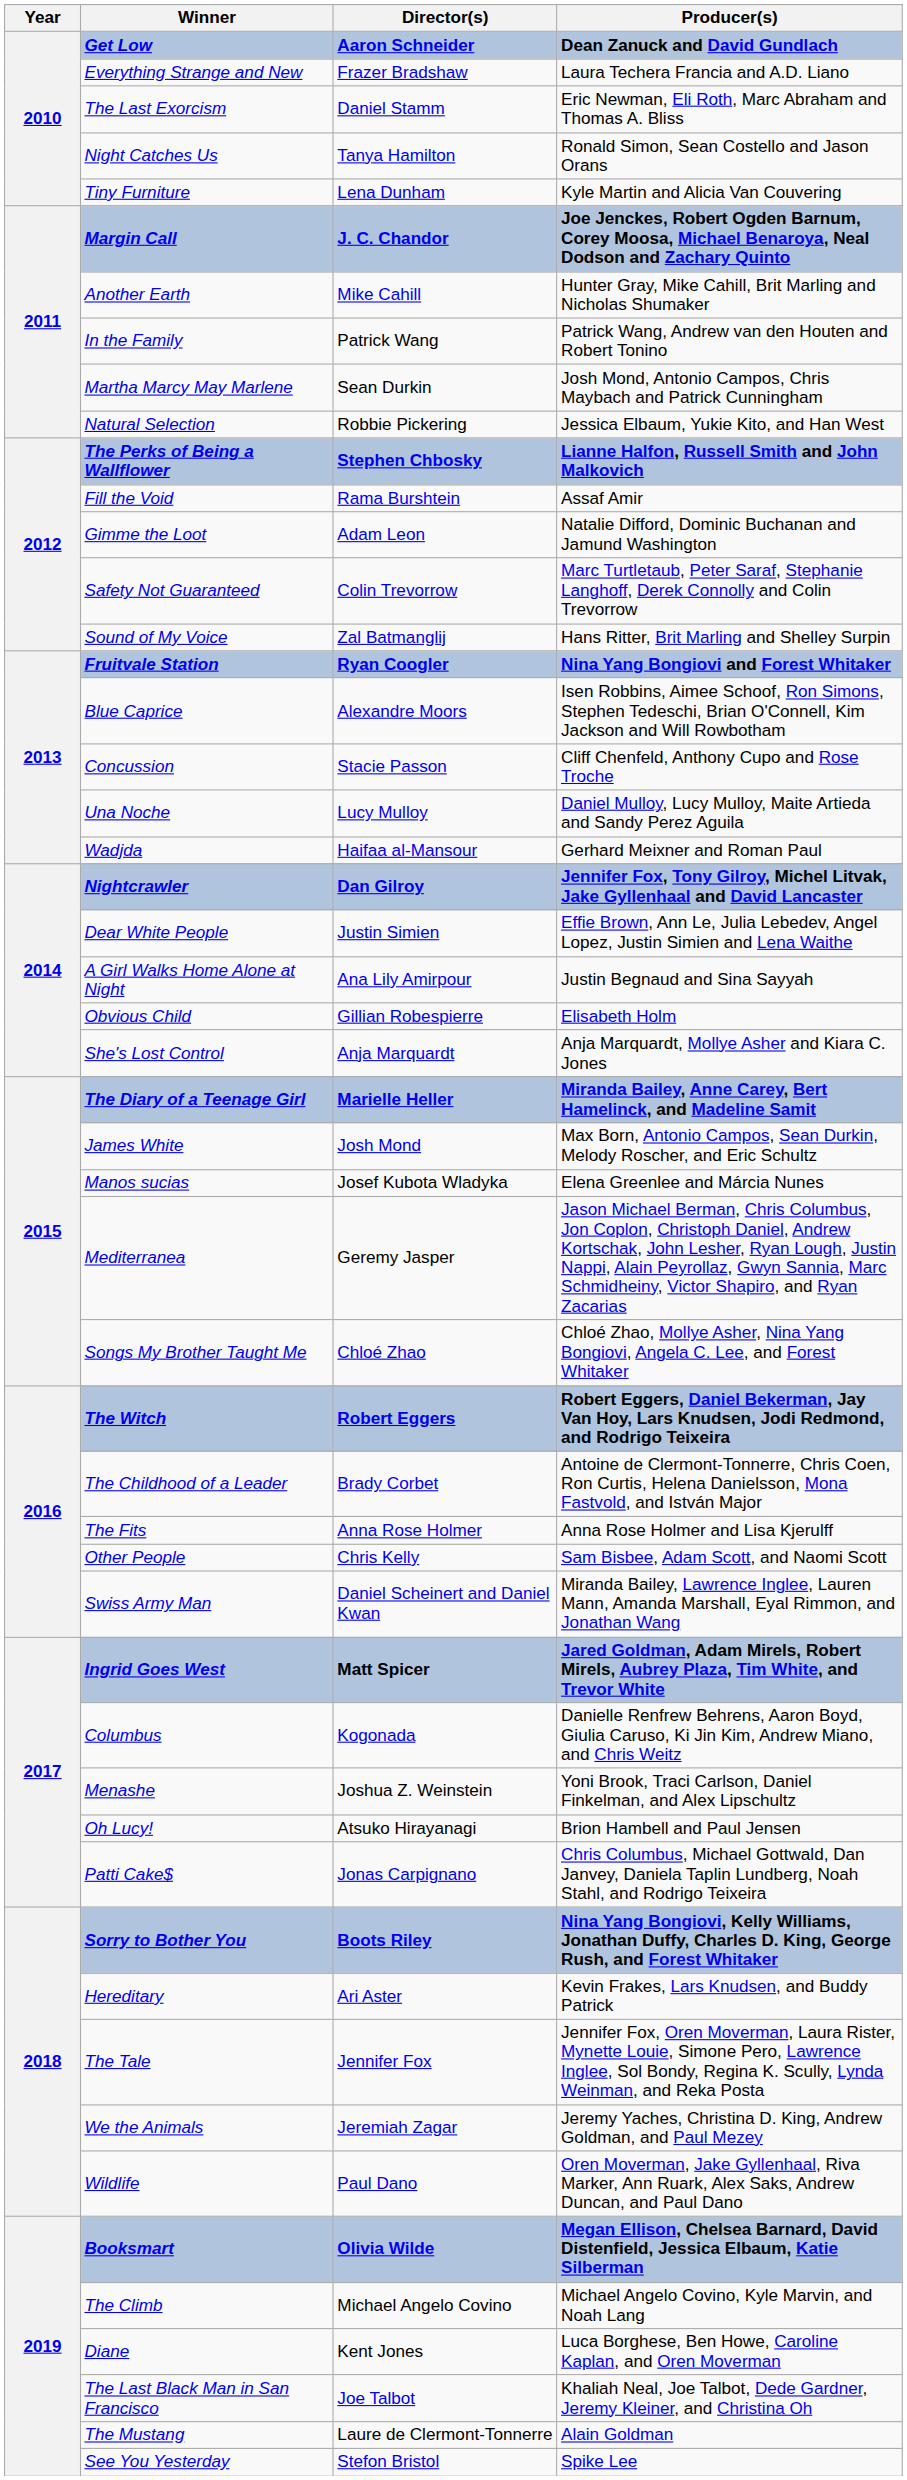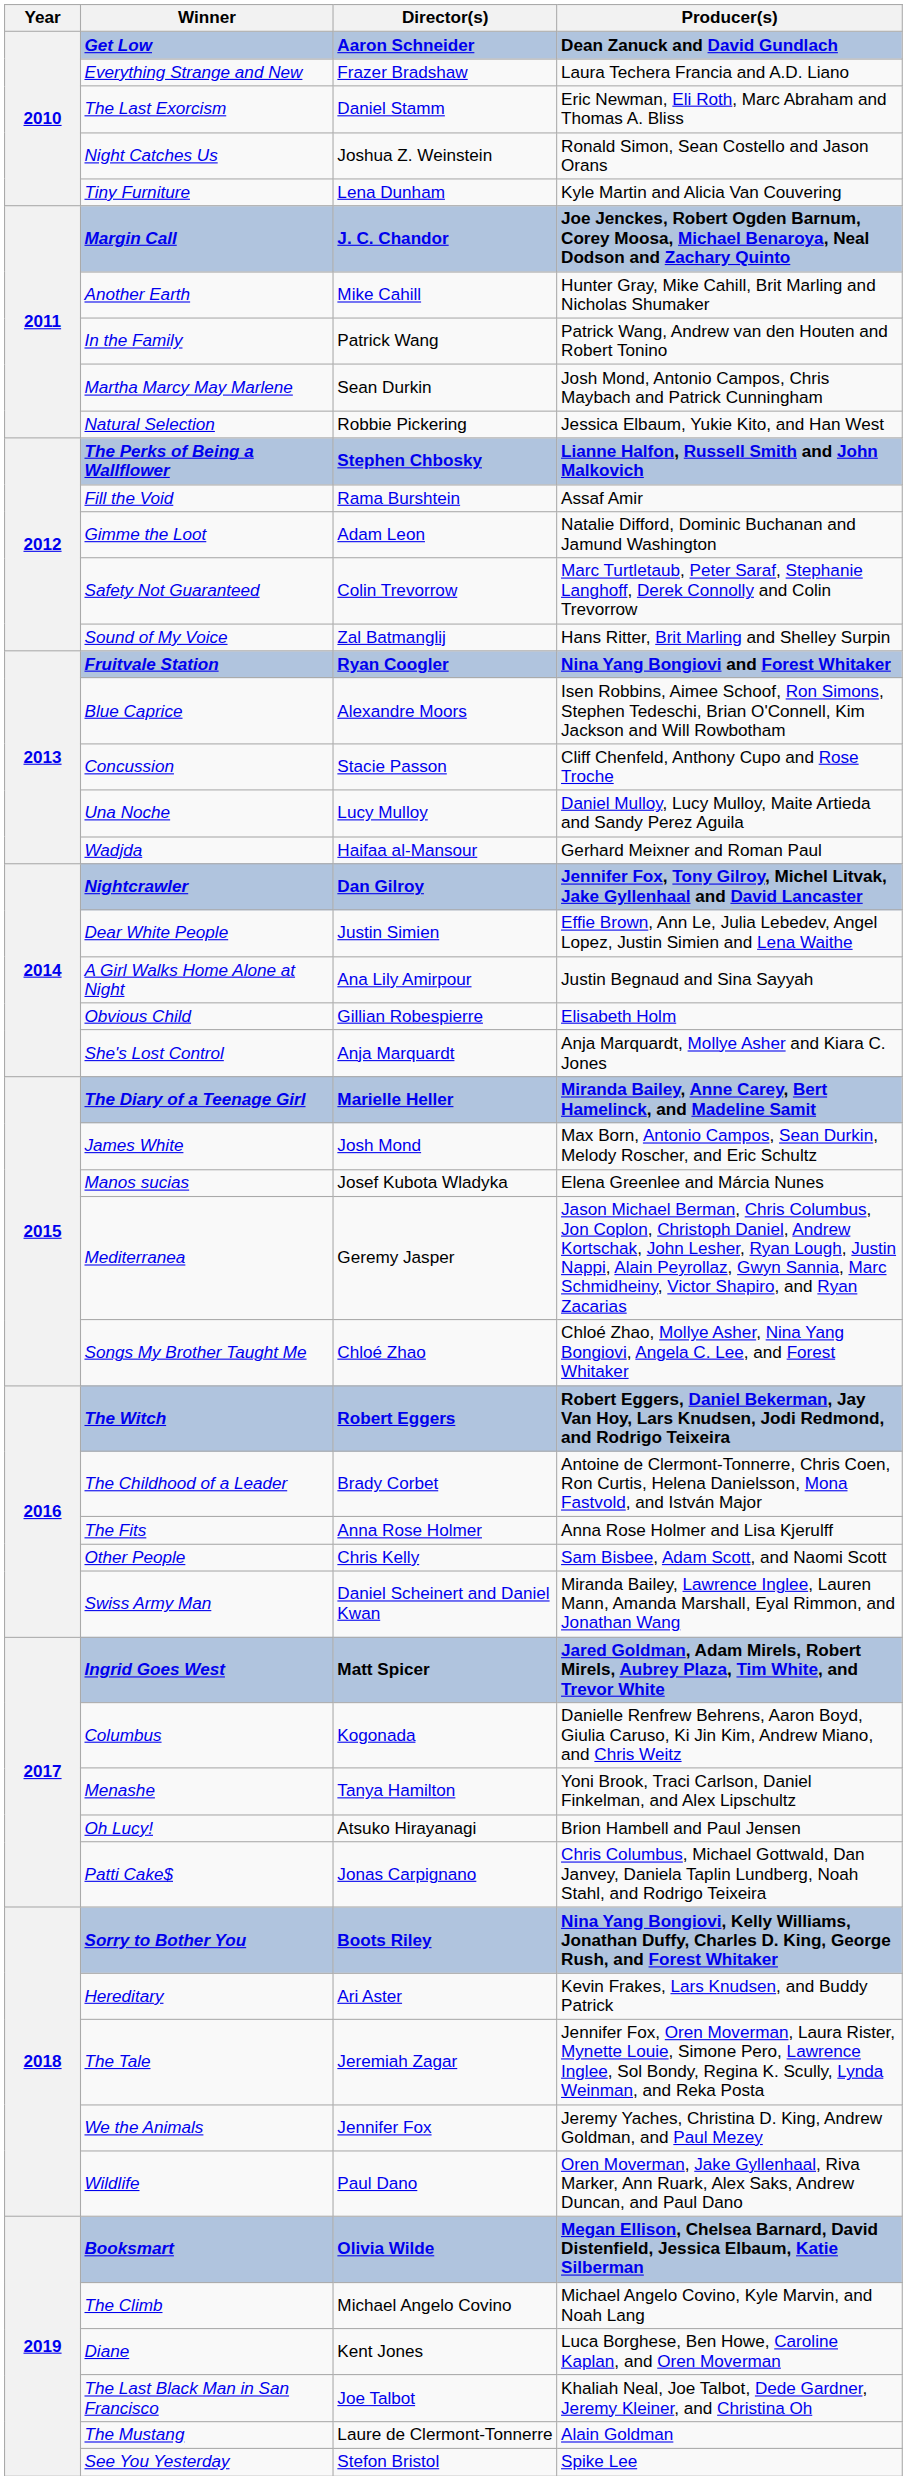 <table class="wikitable" width="95%" cellpadding="5">
 <tr>
 <th width="100">Year</th>
 <th width="400">Winner</th>
 <th width="350">Director(s)</th>
 <th width="600">Producer(s)</th>
 </tr>
 <tr>
 <th rowspan="5" style="text-align:center;"><a href='#'>2010</a></th>
 <td style="background:#B0C4DE"><strong><em><a href='#'>Get Low</a></em></strong></td>
 <td style="background:#B0C4DE"><strong><a href='#'>Aaron Schneider</a></strong></td>
 <td style="background:#B0C4DE"><strong>Dean Zanuck and <a href='#'>David Gundlach</a></strong></td>
 </tr>
 <tr>
 <td><em><a href='#'>Everything Strange and New</a></em></td>
 <td><a href='#'>Frazer Bradshaw</a></td>
 <td>Laura Techera Francia and A.D. Liano</td>
 </tr>
 <tr>
 <td><em><a href='#'>The Last Exorcism</a></em></td>
 <td><a href='#'>Daniel Stamm</a></td>
 <td>Eric Newman, <a href='#'>Eli Roth</a>, Marc Abraham and Thomas A. Bliss</td>
 </tr>
 <tr>
 <td><em><a href='#'>Night Catches Us</a></em></td>
-<td><a href='#'>Tanya Hamilton</a></td>
+<td>Joshua Z. Weinstein</td>
 <td>Ronald Simon, Sean Costello and Jason Orans</td>
 </tr>
 <tr>
 <td><em><a href='#'>Tiny Furniture</a></em></td>
 <td><a href='#'>Lena Dunham</a></td>
 <td>Kyle Martin and Alicia Van Couvering</td>
 </tr>
 <tr>
 <th rowspan="5" style="text-align:center;"><a href='#'>2011</a></th>
 <td style="background:#B0C4DE"><strong><em><a href='#'>Margin Call</a></em></strong></td>
 <td style="background:#B0C4DE"><strong><a href='#'>J. C. Chandor</a></strong></td>
 <td style="background:#B0C4DE"><strong>Joe Jenckes, Robert Ogden Barnum, Corey Moosa, <a href='#'>Michael Benaroya</a>, Neal Dodson and <a href='#'>Zachary Quinto</a></strong></td>
 </tr>
 <tr>
 <td><em><a href='#'>Another Earth</a></em></td>
 <td><a href='#'>Mike Cahill</a></td>
 <td>Hunter Gray, Mike Cahill, Brit Marling and Nicholas Shumaker</td>
 </tr>
 <tr>
 <td><em><a href='#'>In the Family</a></em></td>
 <td>Patrick Wang</td>
 <td>Patrick Wang, Andrew van den Houten and Robert Tonino</td>
 </tr>
 <tr>
 <td><em><a href='#'>Martha Marcy May Marlene</a></em></td>
 <td>Sean Durkin</td>
 <td>Josh Mond, Antonio Campos, Chris Maybach and Patrick Cunningham</td>
 </tr>
 <tr>
 <td><em><a href='#'>Natural Selection</a></em></td>
 <td>Robbie Pickering</td>
 <td>Jessica Elbaum, Yukie Kito, and Han West</td>
 </tr>
 <tr>
 <th rowspan="5" style="text-align:center;"><a href='#'>2012</a></th>
 <td style="background:#B0C4DE"><strong><em><a href='#'>The Perks of Being a Wallflower</a></em></strong></td>
 <td style="background:#B0C4DE"><strong><a href='#'>Stephen Chbosky</a></strong></td>
 <td style="background:#B0C4DE"><strong><a href='#'>Lianne Halfon</a>, <a href='#'>Russell Smith</a> and <a href='#'>John Malkovich</a></strong></td>
 </tr>
 <tr>
 <td><em><a href='#'>Fill the Void</a></em></td>
 <td><a href='#'>Rama Burshtein</a></td>
 <td>Assaf Amir</td>
 </tr>
 <tr>
 <td><em><a href='#'>Gimme the Loot</a></em></td>
 <td><a href='#'>Adam Leon</a></td>
 <td>Natalie Difford, Dominic Buchanan and Jamund Washington</td>
 </tr>
 <tr>
 <td><em><a href='#'>Safety Not Guaranteed</a></em></td>
 <td><a href='#'>Colin Trevorrow</a></td>
 <td><a href='#'>Marc Turtletaub</a>, <a href='#'>Peter Saraf</a>, <a href='#'>Stephanie Langhoff</a>, <a href='#'>Derek Connolly</a> and Colin Trevorrow</td>
 </tr>
 <tr>
 <td><em><a href='#'>Sound of My Voice</a></em></td>
 <td><a href='#'>Zal Batmanglij</a></td>
 <td>Hans Ritter, <a href='#'>Brit Marling</a> and Shelley Surpin</td>
 </tr>
 <tr>
 <th rowspan="5" style="text-align:center;"><a href='#'>2013</a></th>
 <td style="background:#B0C4DE"><strong><em><a href='#'>Fruitvale Station</a></em></strong></td>
 <td style="background:#B0C4DE"><strong><a href='#'>Ryan Coogler</a></strong></td>
 <td style="background:#B0C4DE"><strong><a href='#'>Nina Yang Bongiovi</a> and <a href='#'>Forest Whitaker</a></strong></td>
 </tr>
 <tr>
 <td><em><a href='#'>Blue Caprice</a></em></td>
 <td><a href='#'>Alexandre Moors</a></td>
 <td>Isen Robbins, Aimee Schoof, <a href='#'>Ron Simons</a>, Stephen Tedeschi, Brian O'Connell, Kim Jackson and Will Rowbotham</td>
 </tr>
 <tr>
 <td><em><a href='#'>Concussion</a></em></td>
 <td><a href='#'>Stacie Passon</a></td>
 <td>Cliff Chenfeld, Anthony Cupo and <a href='#'>Rose Troche</a></td>
 </tr>
 <tr>
 <td><em><a href='#'>Una Noche</a></em></td>
 <td><a href='#'>Lucy Mulloy</a></td>
 <td><a href='#'>Daniel Mulloy</a>, Lucy Mulloy, Maite Artieda and Sandy Perez Aguila</td>
 </tr>
 <tr>
 <td><em><a href='#'>Wadjda</a></em></td>
 <td><a href='#'>Haifaa al-Mansour</a></td>
 <td>Gerhard Meixner and Roman Paul</td>
 </tr>
 <tr>
 <th rowspan="5" style="text-align:center;"><a href='#'>2014</a></th>
 <td style="background:#B0C4DE"><strong><em><a href='#'>Nightcrawler</a></em></strong></td>
 <td style="background:#B0C4DE"><strong><a href='#'>Dan Gilroy</a></strong></td>
 <td style="background:#B0C4DE"><strong><a href='#'>Jennifer Fox</a>, <a href='#'>Tony Gilroy</a>, Michel Litvak, <a href='#'>Jake Gyllenhaal</a> and <a href='#'>David Lancaster</a></strong></td>
 </tr>
 <tr>
 <td><em><a href='#'>Dear White People</a></em></td>
 <td><a href='#'>Justin Simien</a></td>
 <td><a href='#'>Effie Brown</a>, Ann Le, Julia Lebedev, Angel Lopez, Justin Simien and <a href='#'>Lena Waithe</a></td>
 </tr>
 <tr>
 <td><em><a href='#'>A Girl Walks Home Alone at Night</a></em></td>
 <td><a href='#'>Ana Lily Amirpour</a></td>
 <td>Justin Begnaud and Sina Sayyah</td>
 </tr>
 <tr>
 <td><em><a href='#'>Obvious Child</a></em></td>
 <td><a href='#'>Gillian Robespierre</a></td>
 <td><a href='#'>Elisabeth Holm</a></td>
 </tr>
 <tr>
 <td><em><a href='#'>She's Lost Control</a></em></td>
 <td><a href='#'>Anja Marquardt</a></td>
 <td>Anja Marquardt, <a href='#'>Mollye Asher</a> and Kiara C. Jones</td>
 </tr>
 <tr>
 <th rowspan="5" style="text-align:center;"><a href='#'>2015</a></th>
 <td style="background:#B0C4DE;"><strong><em><a href='#'>The Diary of a Teenage Girl</a></em></strong></td>
 <td style="background:#B0C4DE;"><strong><a href='#'>Marielle Heller</a></strong></td>
 <td style="background:#B0C4DE;"><strong><a href='#'>Miranda Bailey</a>, <a href='#'>Anne Carey</a>, <a href='#'>Bert Hamelinck</a>, and <a href='#'>Madeline Samit</a></strong></td>
 </tr>
 <tr>
 <td><em><a href='#'>James White</a></em></td>
 <td><a href='#'>Josh Mond</a></td>
 <td>Max Born, <a href='#'>Antonio Campos</a>, <a href='#'>Sean Durkin</a>, Melody Roscher, and Eric Schultz</td>
 </tr>
 <tr>
 <td><em><a href='#'>Manos sucias</a></em></td>
 <td>Josef Kubota Wladyka</td>
 <td>Elena Greenlee and Márcia Nunes</td>
 </tr>
 <tr>
 <td><em><a href='#'>Mediterranea</a></em></td>
 <td>Geremy Jasper</td>
 <td><a href='#'>Jason Michael Berman</a>, <a href='#'>Chris Columbus</a>, <a href='#'>Jon Coplon</a>, <a href='#'>Christoph Daniel</a>, <a href='#'>Andrew Kortschak</a>, <a href='#'>John Lesher</a>, <a href='#'>Ryan Lough</a>, <a href='#'>Justin Nappi</a>, <a href='#'>Alain Peyrollaz</a>, <a href='#'>Gwyn Sannia</a>, <a href='#'>Marc Schmidheiny</a>, <a href='#'>Victor Shapiro</a>, and <a href='#'>Ryan Zacarias</a></td>
 </tr>
 <tr>
 <td><em><a href='#'>Songs My Brother Taught Me</a></em></td>
 <td><a href='#'>Chloé Zhao</a></td>
 <td>Chloé Zhao, <a href='#'>Mollye Asher</a>, <a href='#'>Nina Yang Bongiovi</a>, <a href='#'>Angela C. Lee</a>, and <a href='#'>Forest Whitaker</a></td>
 </tr>
 <tr>
 <th rowspan="5" style="text-align:center;"><a href='#'>2016</a><br></th>
 <td style="background:#B0C4DE;"><strong><em><a href='#'>The Witch</a></em></strong></td>
 <td style="background:#B0C4DE;"><strong><a href='#'>Robert Eggers</a></strong></td>
 <td style="background:#B0C4DE;"><strong>Robert Eggers, <a href='#'>Daniel Bekerman</a>, Jay Van Hoy, Lars Knudsen, Jodi Redmond, and Rodrigo Teixeira</strong></td>
 </tr>
 <tr>
 <td><em><a href='#'>The Childhood of a Leader</a></em></td>
 <td><a href='#'>Brady Corbet</a></td>
 <td>Antoine de Clermont-Tonnerre, Chris Coen, Ron Curtis, Helena Danielsson, <a href='#'>Mona Fastvold</a>, and István Major</td>
 </tr>
 <tr>
 <td><em><a href='#'>The Fits</a></em></td>
 <td><a href='#'>Anna Rose Holmer</a></td>
 <td>Anna Rose Holmer and Lisa Kjerulff</td>
 </tr>
 <tr>
 <td><em><a href='#'>Other People</a></em></td>
 <td><a href='#'>Chris Kelly</a></td>
 <td><a href='#'>Sam Bisbee</a>, <a href='#'>Adam Scott</a>, and Naomi Scott</td>
 </tr>
 <tr>
 <td><em><a href='#'>Swiss Army Man</a></em></td>
 <td><a href='#'>Daniel Scheinert and Daniel Kwan</a></td>
 <td>Miranda Bailey, <a href='#'>Lawrence Inglee</a>, Lauren Mann, Amanda Marshall, Eyal Rimmon, and <a href='#'>Jonathan Wang</a></td>
 </tr>
 <tr>
 <th rowspan="5" style="text-align:center;"><a href='#'>2017</a><br></th>
 <td style="background:#B0C4DE;"><strong><em><a href='#'>Ingrid Goes West</a></em></strong></td>
 <td style="background:#B0C4DE;"><strong>Matt Spicer</strong></td>
 <td style="background:#B0C4DE;"><strong><a href='#'>Jared Goldman</a>, Adam Mirels, Robert Mirels, <a href='#'>Aubrey Plaza</a>, <a href='#'>Tim White</a>, and <a href='#'>Trevor White</a></strong></td>
 </tr>
 <tr>
 <td><em><a href='#'>Columbus</a></em></td>
 <td><a href='#'>Kogonada</a></td>
 <td>Danielle Renfrew Behrens, Aaron Boyd, Giulia Caruso, Ki Jin Kim, Andrew Miano, and <a href='#'>Chris Weitz</a></td>
 </tr>
 <tr>
 <td><em><a href='#'>Menashe</a></em></td>
-<td>Joshua Z. Weinstein</td>
+<td><a href='#'>Tanya Hamilton</a></td>
 <td>Yoni Brook, Traci Carlson, Daniel Finkelman, and Alex Lipschultz</td>
 </tr>
 <tr>
 <td><em><a href='#'>Oh Lucy!</a></em></td>
 <td>Atsuko Hirayanagi</td>
 <td>Brion Hambell and Paul Jensen</td>
 </tr>
 <tr>
 <td><em><a href='#'>Patti Cake$</a></em></td>
 <td><a href='#'>Jonas Carpignano</a></td>
 <td><a href='#'>Chris Columbus</a>, Michael Gottwald, Dan Janvey, Daniela Taplin Lundberg, Noah Stahl, and Rodrigo Teixeira</td>
 </tr>
 <tr>
 <th rowspan="5" style="text-align:center;"><a href='#'>2018</a></th>
 <td style="background:#B0C4DE"><strong><em><a href='#'>Sorry to Bother You</a></em></strong></td>
 <td style="background:#B0C4DE"><strong><a href='#'>Boots Riley</a></strong></td>
 <td style="background:#B0C4DE"><strong><a href='#'>Nina Yang Bongiovi</a>, Kelly Williams, Jonathan Duffy, Charles D. King, George Rush, and <a href='#'>Forest Whitaker</a></strong></td>
 </tr>
 <tr>
 <td><em><a href='#'>Hereditary</a></em></td>
 <td><a href='#'>Ari Aster</a></td>
 <td>Kevin Frakes, <a href='#'>Lars Knudsen</a>, and Buddy Patrick</td>
 </tr>
 <tr>
 <td><em><a href='#'>The Tale</a></em></td>
-<td><a href='#'>Jennifer Fox</a></td>
+<td><a href='#'>Jeremiah Zagar</a></td>
 <td>Jennifer Fox, <a href='#'>Oren Moverman</a>, Laura Rister, <a href='#'>Mynette Louie</a>, Simone Pero, <a href='#'>Lawrence Inglee</a>, Sol Bondy, Regina K. Scully, <a href='#'>Lynda Weinman</a>, and Reka Posta</td>
 </tr>
 <tr>
 <td><em><a href='#'>We the Animals</a></em></td>
-<td><a href='#'>Jeremiah Zagar</a></td>
+<td><a href='#'>Jennifer Fox</a></td>
 <td>Jeremy Yaches, Christina D. King, Andrew Goldman, and <a href='#'>Paul Mezey</a></td>
 </tr>
 <tr>
 <td><em><a href='#'>Wildlife</a></em></td>
 <td><a href='#'>Paul Dano</a></td>
 <td><a href='#'>Oren Moverman</a>, <a href='#'>Jake Gyllenhaal</a>, Riva Marker, Ann Ruark, Alex Saks, Andrew Duncan, and Paul Dano</td>
 </tr>
 <tr>
 <th rowspan="6" style="text-align:center;"><a href='#'>2019</a><br></th>
 <td style="background:#B0C4DE"><strong><em><a href='#'>Booksmart</a></em></strong></td>
 <td style="background:#B0C4DE"><strong><a href='#'>Olivia Wilde</a></strong></td>
 <td style="background:#B0C4DE"><strong><a href='#'>Megan Ellison</a>, Chelsea Barnard, David Distenfield, Jessica Elbaum, <a href='#'>Katie Silberman</a></strong></td>
 </tr>
 <tr>
 <td><em><a href='#'>The Climb</a></em></td>
 <td>Michael Angelo Covino</td>
 <td>Michael Angelo Covino, Kyle Marvin, and Noah Lang</td>
 </tr>
 <tr>
 <td><em><a href='#'>Diane</a></em></td>
 <td>Kent Jones</td>
 <td>Luca Borghese, Ben Howe, <a href='#'>Caroline Kaplan</a>, and <a href='#'>Oren Moverman</a></td>
 </tr>
 <tr>
 <td><em><a href='#'>The Last Black Man in San Francisco</a></em></td>
 <td><a href='#'>Joe Talbot</a></td>
 <td>Khaliah Neal, Joe Talbot, <a href='#'>Dede Gardner</a>, <a href='#'>Jeremy Kleiner</a>, and <a href='#'>Christina Oh</a></td>
 </tr>
 <tr>
 <td><em><a href='#'>The Mustang</a></em></td>
 <td>Laure de Clermont-Tonnerre</td>
 <td><a href='#'>Alain Goldman</a></td>
 </tr>
 <tr>
 <td><em><a href='#'>See You Yesterday</a></em></td>
 <td><a href='#'>Stefon Bristol</a></td>
 <td><a href='#'>Spike Lee</a></td>
 </tr>
 </table>
